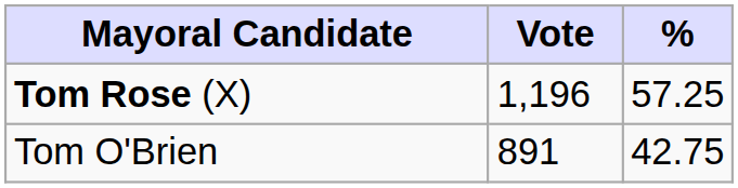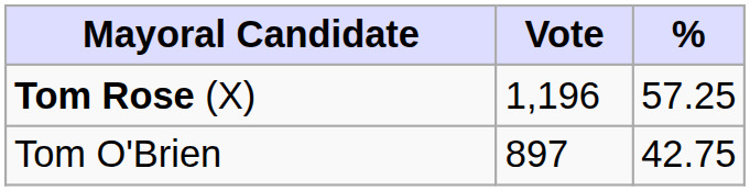 <table class="wikitable">
 <tr>
 <th style="background:#ddf; width:200px;">Mayoral Candidate</th>
 <th style="background:#ddf; width:50px;">Vote</th>
 <th style="background:#ddf; width:30px;">%</th>
 </tr>
 <tr>
 <td><strong>Tom Rose</strong> (X)</td>
 <td>1,196</td>
 <td>57.25</td>
 </tr>
 <tr>
 <td>Tom O'Brien</td>
-<td>891</td>
+<td>897</td>
 <td>42.75</td>
 </tr>
 </table>
